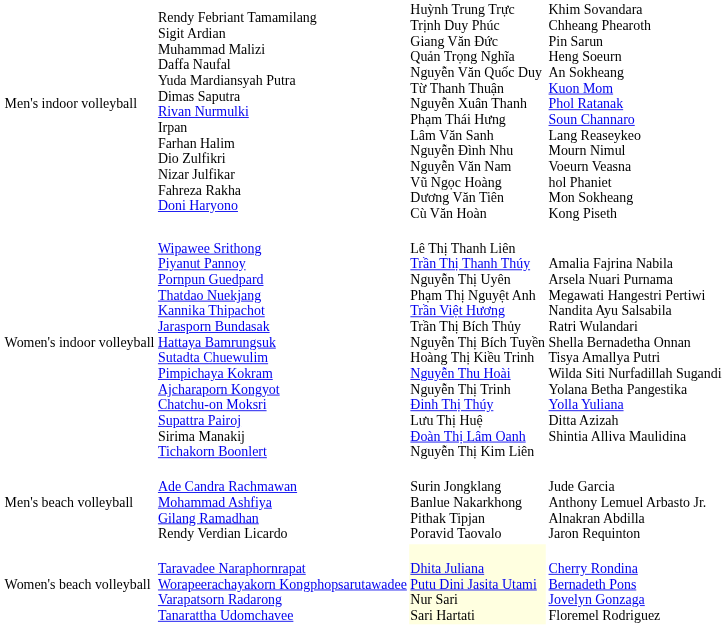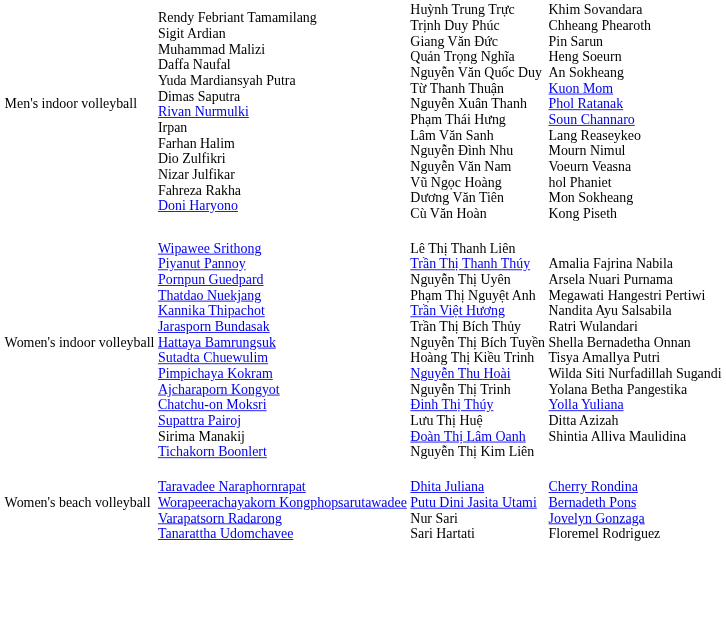 <table>
 <tr>
 <td>Men's indoor volleyball</td>
 <td><br>Rendy Febriant Tamamilang<br>Sigit Ardian<br>Muhammad Malizi<br>Daffa Naufal<br>Yuda Mardiansyah Putra<br>Dimas Saputra<br><a href='#'>Rivan Nurmulki</a><br>Irpan<br>Farhan Halim<br>Dio Zulfikri<br>Nizar Julfikar<br>Fahreza Rakha<br><a href='#'>Doni Haryono</a></td>
 <td><br>Huỳnh Trung Trực<br>Trịnh Duy Phúc<br>Giang Văn Đức<br>Quản Trọng Nghĩa <br>Nguyễn Văn Quốc Duy <br>Từ Thanh Thuận<br>Nguyễn Xuân Thanh<br>Phạm Thái Hưng<br>Lâm Văn Sanh<br>Nguyễn Đình Nhu<br>Nguyễn Văn Nam<br>Vũ Ngọc Hoàng<br>Dương Văn Tiên<br>Cù Văn Hoàn</td>
 <td><br>Khim Sovandara<br>Chheang Phearoth<br>Pin Sarun<br>Heng Soeurn<br>An Sokheang<br><a href='#'>Kuon Mom</a><br><a href='#'>Phol Ratanak</a><br><a href='#'>Soun Channaro</a><br>Lang Reaseykeo<br>Mourn Nimul<br>Voeurn Veasna<br> hol Phaniet<br>Mon Sokheang<br>Kong Piseth</td>
 </tr>
 <tr>
 <td>Women's indoor volleyball</td>
 <td><br><a href='#'>Wipawee Srithong</a><br><a href='#'>Piyanut Pannoy</a><br><a href='#'>Pornpun Guedpard</a><br><a href='#'>Thatdao Nuekjang</a><br><a href='#'>Kannika Thipachot</a><br><a href='#'>Jarasporn Bundasak</a><br><a href='#'>Hattaya Bamrungsuk</a><br><a href='#'>Sutadta Chuewulim</a><br><a href='#'>Pimpichaya Kokram</a><br><a href='#'>Ajcharaporn Kongyot</a><br><a href='#'>Chatchu-on Moksri</a><br><a href='#'>Supattra Pairoj</a><br>Sirima Manakij<br><a href='#'>Tichakorn Boonlert</a></td>
 <td><br>Lê Thị Thanh Liên<br><a href='#'>Trần Thị Thanh Thúy</a><br>Nguyễn Thị Uyên<br>Phạm Thị Nguyệt Anh<br><a href='#'>Trần Việt Hương</a><br>Trần Thị Bích Thủy<br>Nguyễn Thị Bích Tuyền<br>Hoàng Thị Kiều Trinh<br><a href='#'>Nguyễn Thu Hoài</a><br>Nguyễn Thị Trinh<br><a href='#'>Đinh Thị Thúy</a><br>Lưu Thị Huệ<br><a href='#'>Đoàn Thị Lâm Oanh</a><br>Nguyễn Thị Kim Liên</td>
 <td><br>Amalia Fajrina Nabila<br>Arsela Nuari Purnama<br>Megawati Hangestri Pertiwi<br>Nandita Ayu Salsabila<br>Ratri Wulandari<br>Shella Bernadetha Onnan<br>Tisya Amallya Putri<br>Wilda Siti Nurfadillah Sugandi<br>Yolana Betha Pangestika<br><a href='#'>Yolla Yuliana</a><br>Ditta Azizah<br>Shintia Alliva Maulidina</td>
 </tr>
 <tr>
-<td>Men's beach volleyball</td>
-<td><br><a href='#'>Ade Candra Rachmawan</a><br><a href='#'>Mohammad Ashfiya</a><br><a href='#'>Gilang Ramadhan</a><br>Rendy Verdian Licardo</td>
-<td><br>Surin Jongklang<br>Banlue Nakarkhong<br>Pithak Tipjan<br>Poravid Taovalo</td>
-<td><br>Jude Garcia<br>Anthony Lemuel Arbasto Jr.<br>Alnakran Abdilla<br>Jaron Requinton</td>
-</tr>
-<tr>
 <td>Women's beach volleyball</td>
 <td><br><a href='#'>Taravadee Naraphornrapat</a><br><a href='#'>Worapeerachayakorn Kongphopsarutawadee</a><br><a href='#'>Varapatsorn Radarong</a><br><a href='#'>Tanarattha Udomchavee</a></td>
-<td style="background: lightyellow;"><br><a href='#'>Dhita Juliana</a><br><a href='#'>Putu Dini Jasita Utami</a><br>Nur Sari<br>Sari Hartati</td>
+<td><br><a href='#'>Dhita Juliana</a><br><a href='#'>Putu Dini Jasita Utami</a><br>Nur Sari<br>Sari Hartati</td>
 <td><br><a href='#'>Cherry Rondina</a><br><a href='#'>Bernadeth Pons</a><br><a href='#'>Jovelyn Gonzaga</a><br>Floremel Rodriguez</td>
 </tr>
 </table>
